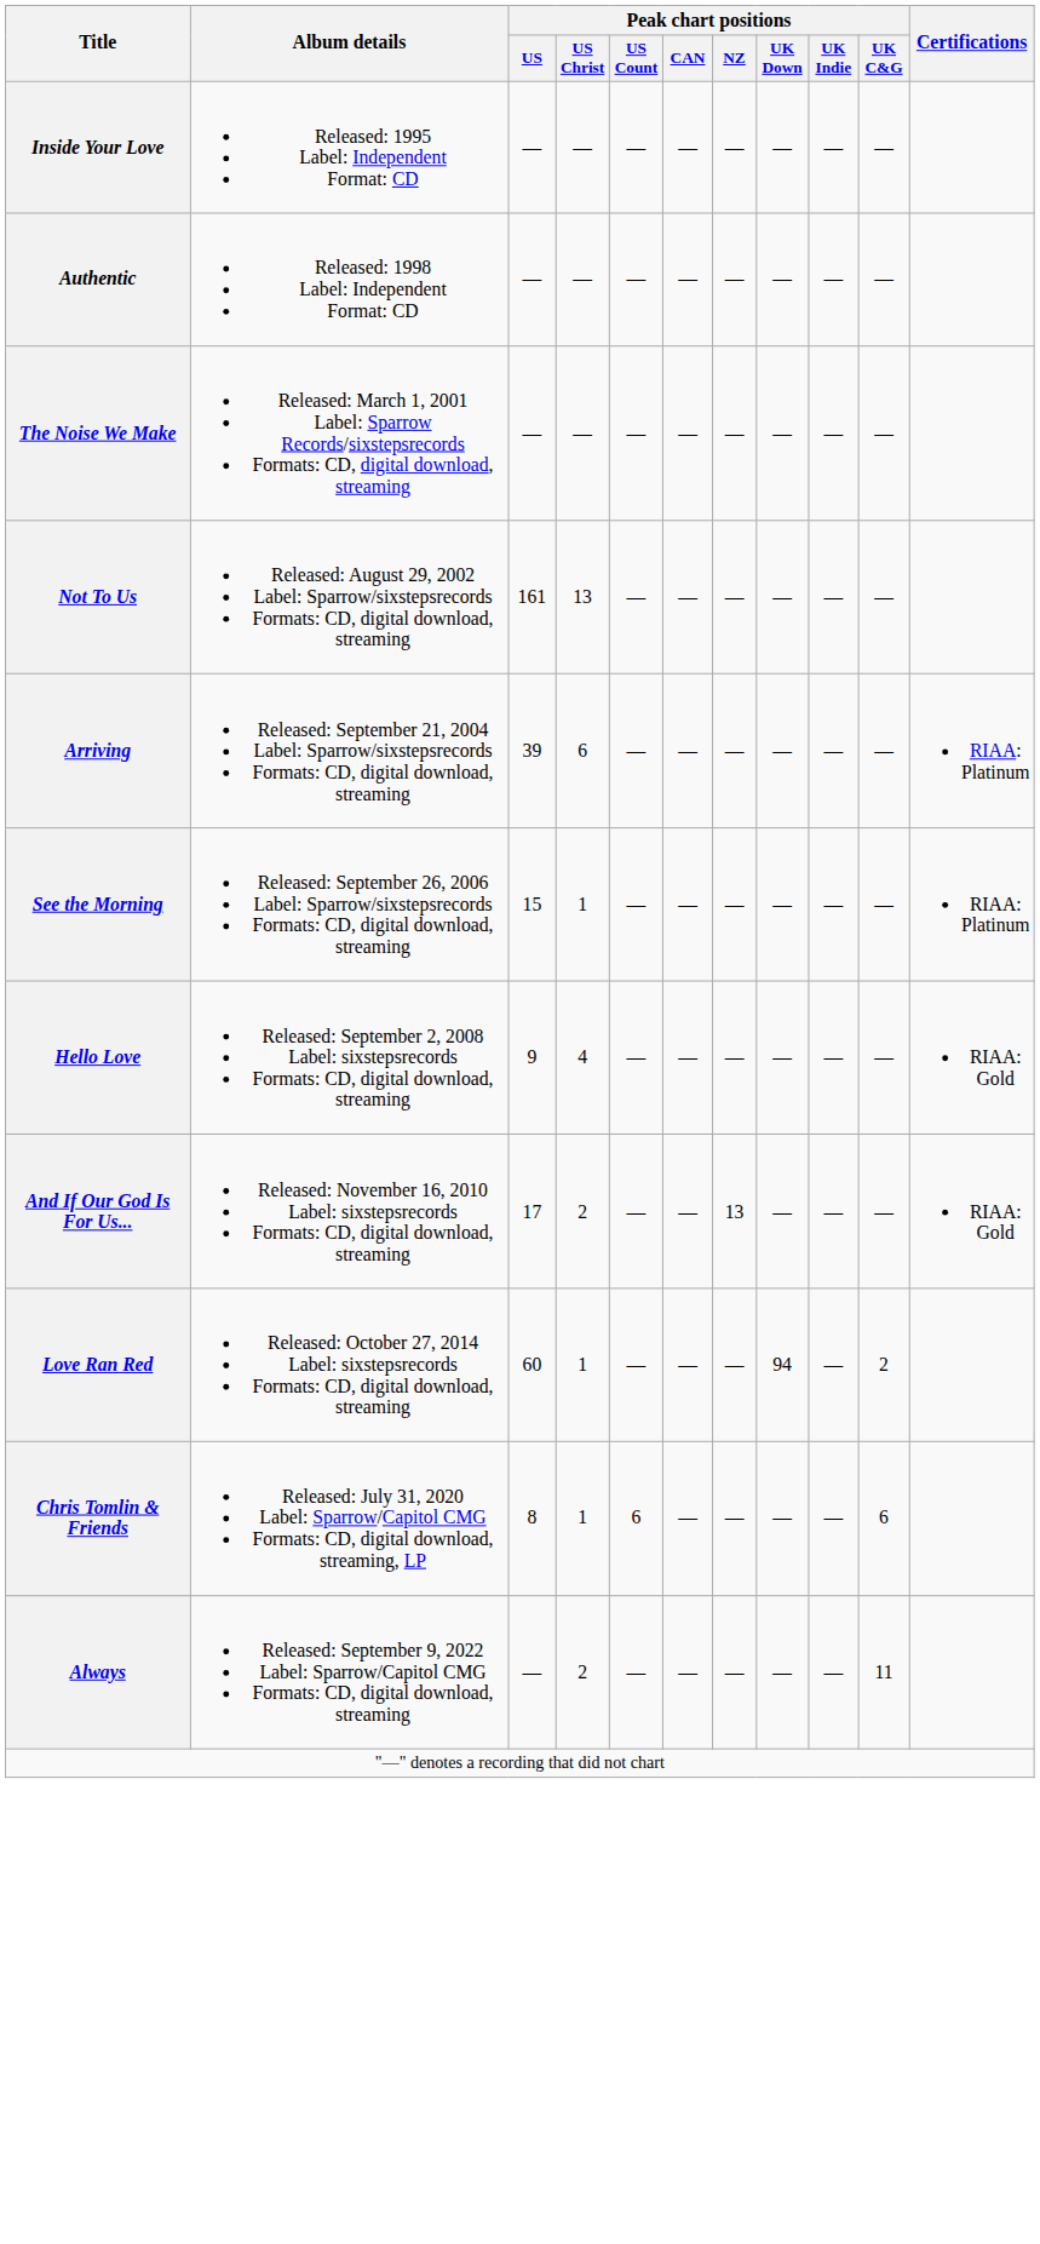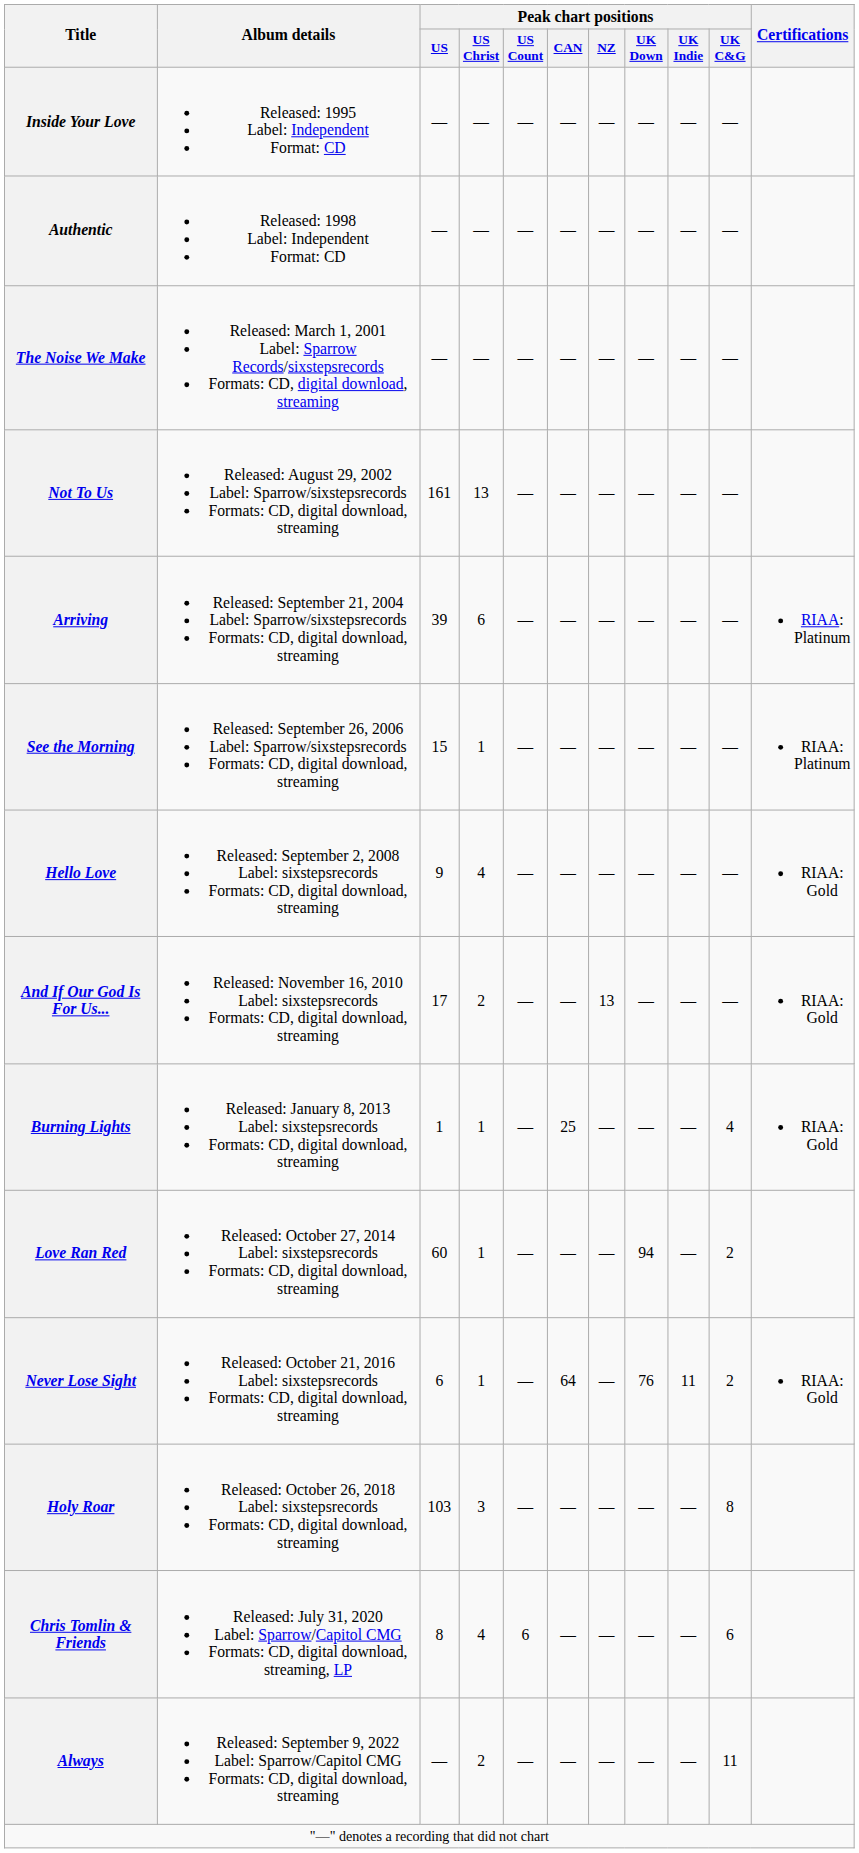 <table class="wikitable plainrowheaders" style="text-align:center;">
 <tr>
 <th rowspan="2" scope="col" style="width:14em;">Title</th>
 <th rowspan="2" scope="col" style="width:20em;">Album details</th>
 <th colspan="8" scope="col">Peak chart positions</th>
 <th rowspan="2"><a href='#'>Certifications</a></th>
 </tr>
 <tr>
 <th scope="col" style="width:3em;font-size:85%;"><a href='#'>US</a><br></th>
 <th scope="col" style="width:3em;font-size:85%;"><a href='#'>US<br>Christ</a><br></th>
 <th scope="col" style="width:3em;font-size:85%;"><a href='#'>US<br>Count</a><br></th>
 <th scope="col" style="width:3em;font-size:85%;"><a href='#'>CAN</a><br></th>
 <th scope="col" style="width:3em;font-size:85%;"><a href='#'>NZ</a><br></th>
 <th scope="col" style="width:3em;font-size:85%;"><a href='#'>UK<br>Down</a><br></th>
 <th scope="col" style="width:3em;font-size:85%;"><a href='#'>UK<br>Indie</a><br></th>
 <th scope="col" style="width:3em;font-size:85%;"><a href='#'>UK<br>C&G</a><br></th>
 </tr>
 <tr>
 <th scope="row"><em>Inside Your Love</em></th>
 <td><br><ul><li>Released: 1995</li><li>Label: <a href='#'>Independent</a></li><li>Format: <a href='#'>CD</a></li></ul></td>
 <td>—</td>
 <td>—</td>
 <td>—</td>
 <td>—</td>
 <td>—</td>
 <td>—</td>
 <td>—</td>
 <td>—</td>
 <td></td>
 </tr>
 <tr>
 <th scope="row"><em>Authentic</em></th>
 <td><br><ul><li>Released: 1998</li><li>Label: Independent</li><li>Format: CD</li></ul></td>
 <td>—</td>
 <td>—</td>
 <td>—</td>
 <td>—</td>
 <td>—</td>
 <td>—</td>
 <td>—</td>
 <td>—</td>
 <td></td>
 </tr>
 <tr>
 <th scope="row"><em><a href='#'>The Noise We Make</a></em></th>
 <td><br><ul><li>Released: March 1, 2001</li><li>Label: <a href='#'>Sparrow Records</a>/<a href='#'>sixstepsrecords</a></li><li>Formats: CD, <a href='#'>digital download</a>, <a href='#'>streaming</a></li></ul></td>
 <td>—</td>
 <td>—</td>
 <td>—</td>
 <td>—</td>
 <td>—</td>
 <td>—</td>
 <td>—</td>
 <td>—</td>
 <td></td>
 </tr>
 <tr>
 <th scope="row"><em><a href='#'>Not To Us</a></em></th>
 <td><br><ul><li>Released: August 29, 2002</li><li>Label: Sparrow/sixstepsrecords</li><li>Formats: CD, digital download, streaming</li></ul></td>
 <td>161</td>
 <td>13</td>
 <td>—</td>
 <td>—</td>
 <td>—</td>
 <td>—</td>
 <td>—</td>
 <td>—</td>
 <td></td>
 </tr>
 <tr>
 <th scope="row"><em><a href='#'>Arriving</a></em></th>
 <td><br><ul><li>Released: September 21, 2004</li><li>Label: Sparrow/sixstepsrecords</li><li>Formats: CD, digital download, streaming</li></ul></td>
 <td>39</td>
 <td>6</td>
 <td>—</td>
 <td>—</td>
 <td>—</td>
 <td>—</td>
 <td>—</td>
 <td>—</td>
 <td><br><ul><li><a href='#'>RIAA</a>: Platinum</li></ul></td>
 </tr>
 <tr>
 <th scope="row"><em><a href='#'>See the Morning</a></em></th>
 <td><br><ul><li>Released: September 26, 2006</li><li>Label: Sparrow/sixstepsrecords</li><li>Formats: CD, digital download, streaming</li></ul></td>
 <td>15</td>
 <td>1</td>
 <td>—</td>
 <td>—</td>
 <td>—</td>
 <td>—</td>
 <td>—</td>
 <td>—</td>
 <td><br><ul><li>RIAA: Platinum</li></ul></td>
 </tr>
 <tr>
 <th scope="row"><em><a href='#'>Hello Love</a></em></th>
 <td><br><ul><li>Released: September 2, 2008</li><li>Label: sixstepsrecords</li><li>Formats: CD, digital download, streaming</li></ul></td>
 <td>9</td>
 <td>4</td>
 <td>—</td>
 <td>—</td>
 <td>—</td>
 <td>—</td>
 <td>—</td>
 <td>—</td>
 <td><br><ul><li>RIAA: Gold</li></ul></td>
 </tr>
 <tr>
 <th scope="row"><em><a href='#'>And If Our God Is For Us...</a></em></th>
 <td><br><ul><li>Released: November 16, 2010</li><li>Label: sixstepsrecords</li><li>Formats: CD, digital download, streaming</li></ul></td>
 <td>17</td>
 <td>2</td>
 <td>—</td>
 <td>—</td>
 <td>13</td>
 <td>—</td>
 <td>—</td>
 <td>—</td>
 <td><br><ul><li>RIAA: Gold</li></ul></td>
 </tr>
 <tr>
+<th scope="row"><em><a href='#'>Burning Lights</a></em></th>
+<td><br><ul><li>Released: January 8, 2013</li><li>Label: sixstepsrecords</li><li>Formats: CD, digital download, streaming</li></ul></td>
+<td>1</td>
+<td>1</td>
+<td>—</td>
+<td>25</td>
+<td>—</td>
+<td>—</td>
+<td>—</td>
+<td>4</td>
+<td><br><ul><li>RIAA: Gold</li></ul></td>
+</tr>
+<tr>
 <th scope="row"><em><a href='#'>Love Ran Red</a></em></th>
 <td><br><ul><li>Released: October 27, 2014</li><li>Label: sixstepsrecords</li><li>Formats: CD, digital download, streaming</li></ul></td>
 <td>60</td>
 <td>1</td>
 <td>—</td>
 <td>—</td>
 <td>—</td>
 <td>94</td>
 <td>—</td>
 <td>2</td>
 <td></td>
 </tr>
 <tr>
+<th scope="row"><em><a href='#'>Never Lose Sight</a></em></th>
+<td><br><ul><li>Released: October 21, 2016</li><li>Label: sixstepsrecords</li><li>Formats: CD, digital download, streaming</li></ul></td>
+<td>6</td>
+<td>1</td>
+<td>—</td>
+<td>64</td>
+<td>—</td>
+<td>76</td>
+<td>11</td>
+<td>2</td>
+<td><br><ul><li>RIAA: Gold</li></ul></td>
+</tr>
+<tr>
+<th scope="row"><em><a href='#'>Holy Roar</a></em></th>
+<td><br><ul><li>Released: October 26, 2018</li><li>Label: sixstepsrecords</li><li>Formats: CD, digital download, streaming</li></ul></td>
+<td>103</td>
+<td>3</td>
+<td>—</td>
+<td>—</td>
+<td>—</td>
+<td>—</td>
+<td>—</td>
+<td>8</td>
+<td></td>
+</tr>
+<tr>
 <th scope="row"><em><a href='#'>Chris Tomlin & Friends</a></em></th>
 <td><br><ul><li>Released: July 31, 2020</li><li>Label: <a href='#'>Sparrow</a>/<a href='#'>Capitol CMG</a></li><li>Formats: CD, digital download, streaming, <a href='#'>LP</a></li></ul></td>
 <td>8</td>
-<td>1</td>
+<td>4</td>
 <td>6</td>
 <td>—</td>
 <td>—</td>
 <td>—</td>
 <td>—</td>
 <td>6</td>
 <td></td>
 </tr>
 <tr>
 <th scope="row"><em><a href='#'>Always</a></em></th>
 <td><br><ul><li>Released: September 9, 2022</li><li>Label: Sparrow/Capitol CMG</li><li>Formats: CD, digital download, streaming</li></ul></td>
 <td>—</td>
 <td>2</td>
 <td>—</td>
 <td>—</td>
 <td>—</td>
 <td>—</td>
 <td>—</td>
 <td>11</td>
 <td></td>
 </tr>
 <tr>
 <td colspan="11" style="font-size:90%">"—" denotes a recording that did not chart</td>
 </tr>
 </table>
